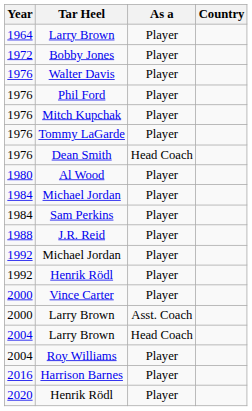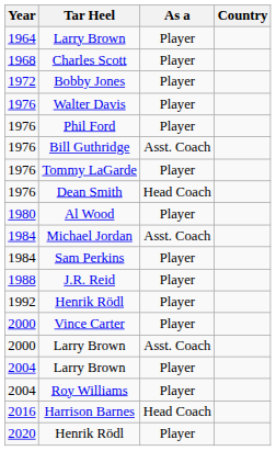 <table class="wikitable sortable" style="text-align:center">
 <tr>
 <th>Year</th>
 <th>Tar Heel</th>
 <th>As a</th>
 <th>Country</th>
 </tr>
 <tr>
 <td><a href='#'>1964</a></td>
 <td><a href='#'>Larry Brown</a></td>
+<td>Player</td>
+<td></td>
+</tr>
+<tr>
+<td><a href='#'>1968</a></td>
+<td><a href='#'>Charles Scott</a></td>
 <td>Player</td>
 <td></td>
 </tr>
 <tr>
 <td><a href='#'>1972</a></td>
 <td><a href='#'>Bobby Jones</a></td>
 <td>Player</td>
 <td></td>
 </tr>
 <tr>
 <td><a href='#'>1976</a></td>
 <td><a href='#'>Walter Davis</a></td>
 <td>Player</td>
 <td></td>
 </tr>
 <tr>
 <td>1976</td>
 <td><a href='#'>Phil Ford</a></td>
 <td>Player</td>
 <td></td>
 </tr>
 <tr>
 <td>1976</td>
-<td><a href='#'>Mitch Kupchak</a></td>
-<td>Player</td>
+<td><a href='#'>Bill Guthridge</a></td>
+<td>Asst. Coach</td>
 <td></td>
 </tr>
 <tr>
 <td>1976</td>
 <td><a href='#'>Tommy LaGarde</a></td>
 <td>Player</td>
 <td></td>
 </tr>
 <tr>
 <td>1976</td>
 <td><a href='#'>Dean Smith</a></td>
 <td>Head Coach</td>
 <td></td>
 </tr>
 <tr>
 <td><a href='#'>1980</a></td>
 <td><a href='#'>Al Wood</a></td>
 <td>Player</td>
 <td></td>
 </tr>
 <tr>
 <td><a href='#'>1984</a></td>
 <td><a href='#'>Michael Jordan</a></td>
-<td>Player</td>
+<td>Asst. Coach</td>
 <td></td>
 </tr>
 <tr>
 <td>1984</td>
 <td><a href='#'>Sam Perkins</a></td>
 <td>Player</td>
 <td></td>
 </tr>
 <tr>
 <td><a href='#'>1988</a></td>
 <td><a href='#'>J.R. Reid</a></td>
-<td>Player</td>
-<td></td>
-</tr>
-<tr>
-<td><a href='#'>1992</a></td>
-<td>Michael Jordan</td>
 <td>Player</td>
 <td></td>
 </tr>
 <tr>
 <td>1992</td>
 <td><a href='#'>Henrik Rödl</a></td>
 <td>Player</td>
 <td></td>
 </tr>
 <tr>
 <td><a href='#'>2000</a></td>
 <td><a href='#'>Vince Carter</a></td>
 <td>Player</td>
 <td></td>
 </tr>
 <tr>
 <td>2000</td>
 <td>Larry Brown</td>
 <td>Asst. Coach</td>
 <td></td>
 </tr>
 <tr>
 <td><a href='#'>2004</a></td>
 <td>Larry Brown</td>
-<td>Head Coach</td>
+<td>Player</td>
 <td></td>
 </tr>
 <tr>
 <td>2004</td>
 <td><a href='#'>Roy Williams</a></td>
 <td>Player</td>
 <td></td>
 </tr>
 <tr>
 <td><a href='#'>2016</a></td>
 <td><a href='#'>Harrison Barnes</a></td>
-<td>Player</td>
+<td>Head Coach</td>
 <td></td>
 </tr>
 <tr>
 <td><a href='#'>2020</a></td>
 <td>Henrik Rödl</td>
 <td>Player</td>
 <td></td>
 </tr>
 </table>
